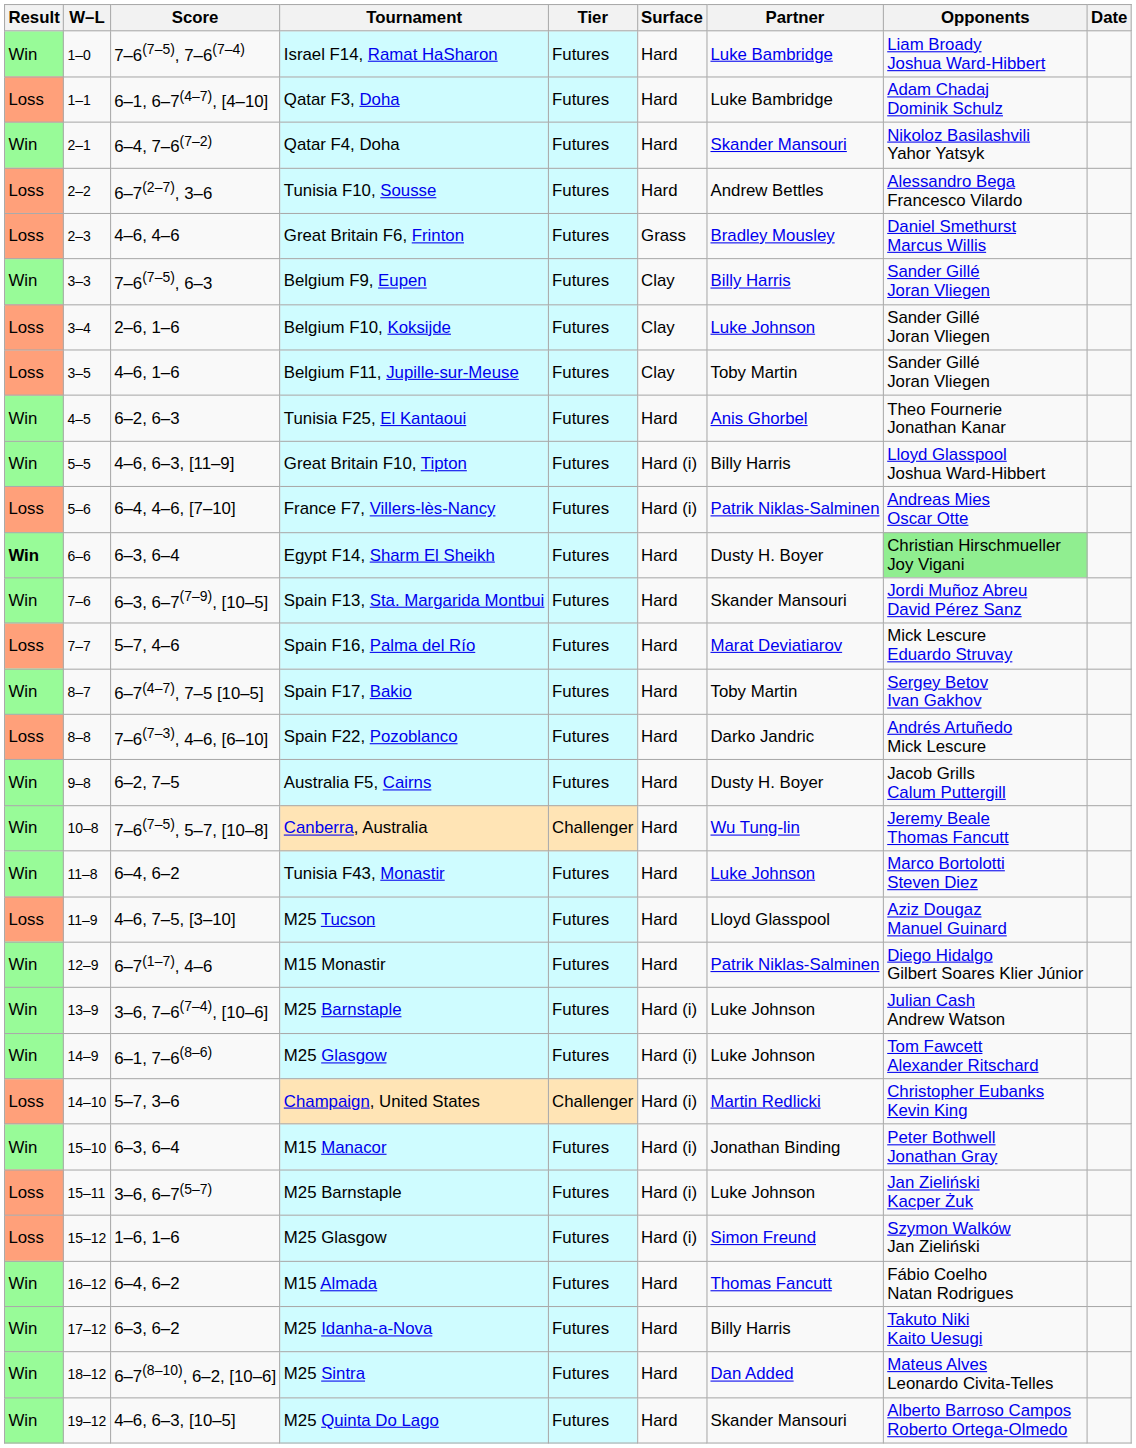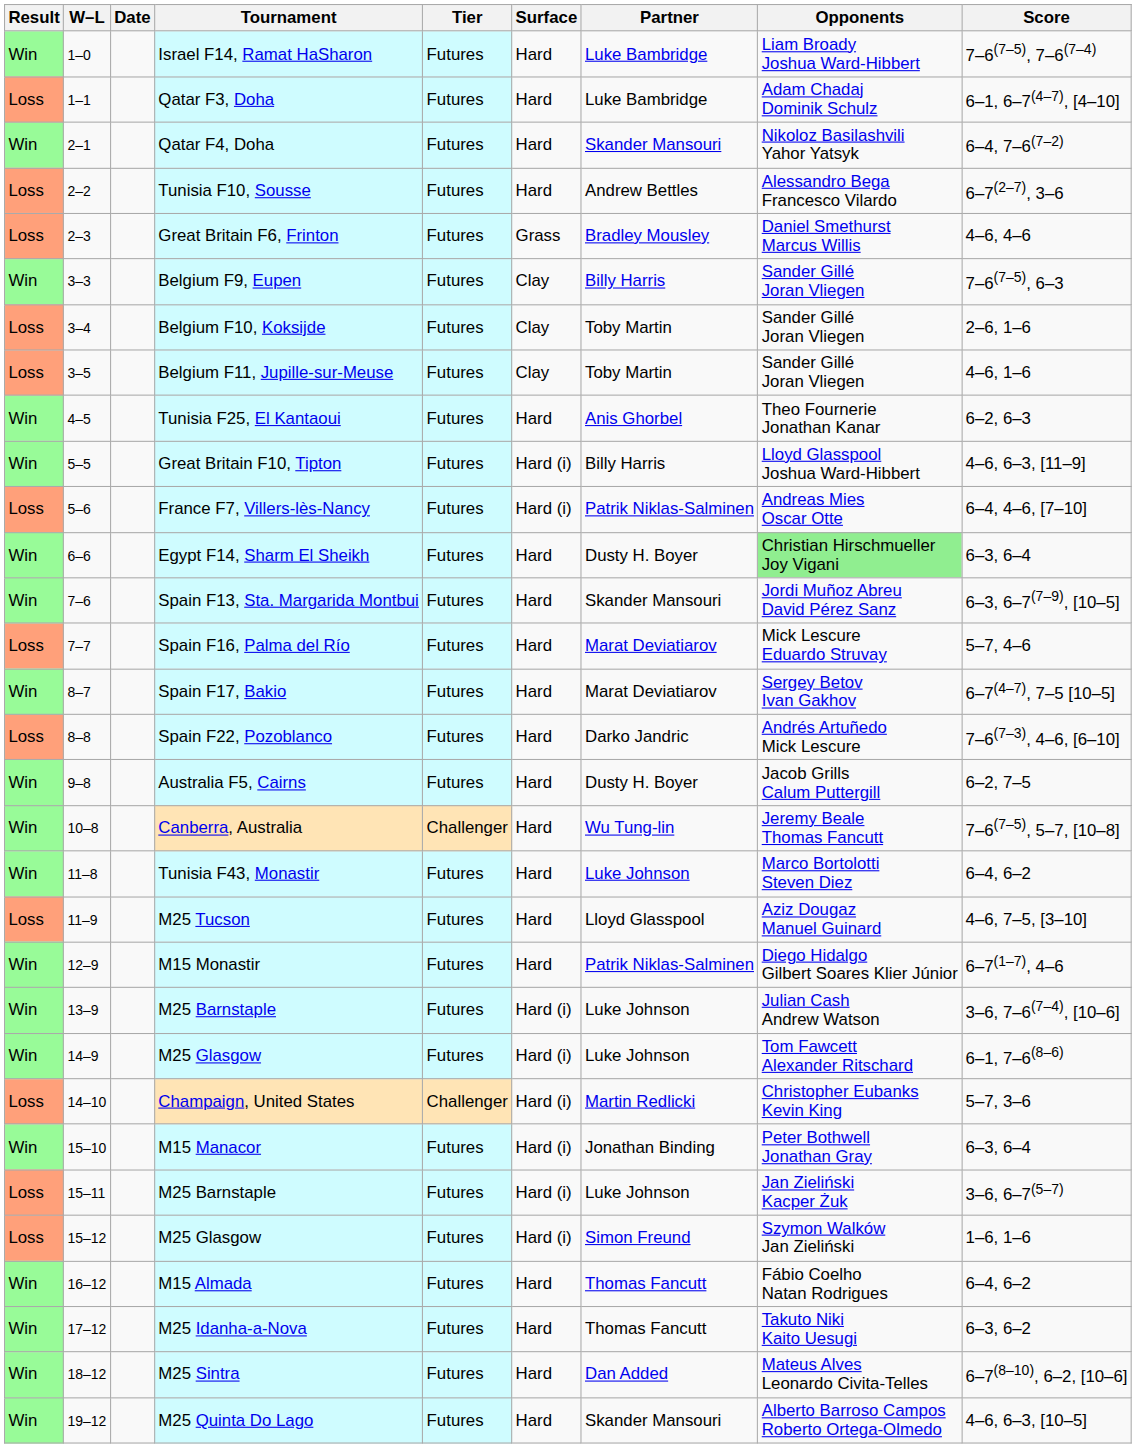 <table class="sortable wikitable">
 <tr>
 <th>Result</th>
 <th class="unsortable">W–L</th>
-<th class="unsortable">Score</th>
+<th>Date</th>
 <th>Tournament</th>
 <th>Tier</th>
 <th>Surface</th>
 <th>Partner</th>
 <th>Opponents</th>
-<th>Date</th>
+<th class="unsortable">Score</th>
 </tr>
 <tr>
 <td bgcolor=98FB98>Win</td>
 <td><small>1–0</small></td>
-<td>7–6<sup>(7–5)</sup>, 7–6<sup>(7–4)</sup></td>
+<td></td>
 <td style="background:#cffcff;">Israel F14, <a href='#'>Ramat HaSharon</a></td>
 <td style="background:#cffcff;">Futures</td>
 <td>Hard</td>
 <td> <a href='#'>Luke Bambridge</a></td>
 <td> <a href='#'>Liam Broady</a><br> <a href='#'>Joshua Ward-Hibbert</a></td>
-<td></td>
+<td>7–6<sup>(7–5)</sup>, 7–6<sup>(7–4)</sup></td>
 </tr>
 <tr>
 <td bgcolor=FFA07A>Loss</td>
 <td><small>1–1</small></td>
-<td>6–1, 6–7<sup>(4–7)</sup>, [4–10]</td>
+<td></td>
 <td style="background:#cffcff;">Qatar F3, <a href='#'>Doha</a></td>
 <td style="background:#cffcff;">Futures</td>
 <td>Hard</td>
 <td> Luke Bambridge</td>
 <td> <a href='#'>Adam Chadaj</a><br> <a href='#'>Dominik Schulz</a></td>
-<td></td>
+<td>6–1, 6–7<sup>(4–7)</sup>, [4–10]</td>
 </tr>
 <tr>
 <td bgcolor=98FB98>Win</td>
 <td><small>2–1</small></td>
-<td>6–4, 7–6<sup>(7–2)</sup></td>
+<td></td>
 <td style="background:#cffcff;">Qatar F4, Doha</td>
 <td style="background:#cffcff;">Futures</td>
 <td>Hard</td>
 <td> <a href='#'>Skander Mansouri</a></td>
 <td> <a href='#'>Nikoloz Basilashvili</a><br> Yahor Yatsyk</td>
-<td></td>
+<td>6–4, 7–6<sup>(7–2)</sup></td>
 </tr>
 <tr>
 <td bgcolor=FFA07A>Loss</td>
 <td><small>2–2</small></td>
-<td>6–7<sup>(2–7)</sup>, 3–6</td>
+<td></td>
 <td style="background:#cffcff;">Tunisia F10, <a href='#'>Sousse</a></td>
 <td style="background:#cffcff;">Futures</td>
 <td>Hard</td>
 <td> Andrew Bettles</td>
 <td> <a href='#'>Alessandro Bega</a><br> Francesco Vilardo</td>
-<td></td>
+<td>6–7<sup>(2–7)</sup>, 3–6</td>
 </tr>
 <tr>
 <td bgcolor=FFA07A>Loss</td>
 <td><small>2–3</small></td>
-<td>4–6, 4–6</td>
+<td></td>
 <td style="background:#cffcff;">Great Britain F6, <a href='#'>Frinton</a></td>
 <td style="background:#cffcff;">Futures</td>
 <td>Grass</td>
 <td> <a href='#'>Bradley Mousley</a></td>
 <td> <a href='#'>Daniel Smethurst</a><br> <a href='#'>Marcus Willis</a></td>
-<td></td>
+<td>4–6, 4–6</td>
 </tr>
 <tr>
 <td bgcolor=98FB98>Win</td>
 <td><small>3–3</small></td>
-<td>7–6<sup>(7–5)</sup>, 6–3</td>
+<td></td>
 <td style="background:#cffcff;">Belgium F9, <a href='#'>Eupen</a></td>
 <td style="background:#cffcff;">Futures</td>
 <td>Clay</td>
 <td> <a href='#'>Billy Harris</a></td>
 <td> <a href='#'>Sander Gillé</a><br> <a href='#'>Joran Vliegen</a></td>
-<td></td>
+<td>7–6<sup>(7–5)</sup>, 6–3</td>
 </tr>
 <tr>
 <td bgcolor=FFA07A>Loss</td>
 <td><small>3–4</small></td>
-<td>2–6, 1–6</td>
+<td></td>
 <td style="background:#cffcff;">Belgium F10, <a href='#'>Koksijde</a></td>
 <td style="background:#cffcff;">Futures</td>
 <td>Clay</td>
-<td> <a href='#'>Luke Johnson</a></td>
+<td> Toby Martin</td>
 <td> Sander Gillé<br> Joran Vliegen</td>
-<td></td>
+<td>2–6, 1–6</td>
 </tr>
 <tr>
 <td bgcolor=FFA07A>Loss</td>
 <td><small>3–5</small></td>
-<td>4–6, 1–6</td>
+<td></td>
 <td style="background:#cffcff;">Belgium F11, <a href='#'>Jupille-sur-Meuse</a></td>
 <td style="background:#cffcff;">Futures</td>
 <td>Clay</td>
 <td> Toby Martin</td>
 <td> Sander Gillé<br> Joran Vliegen</td>
-<td></td>
+<td>4–6, 1–6</td>
 </tr>
 <tr>
 <td bgcolor=98FB98>Win</td>
 <td><small>4–5</small></td>
-<td>6–2, 6–3</td>
+<td></td>
 <td style="background:#cffcff;">Tunisia F25, <a href='#'>El Kantaoui</a></td>
 <td style="background:#cffcff;">Futures</td>
 <td>Hard</td>
 <td> <a href='#'>Anis Ghorbel</a></td>
 <td> Theo Fournerie<br> Jonathan Kanar</td>
-<td></td>
+<td>6–2, 6–3</td>
 </tr>
 <tr>
 <td bgcolor=98FB98>Win</td>
 <td><small>5–5</small></td>
-<td>4–6, 6–3, [11–9]</td>
+<td></td>
 <td style="background:#cffcff;">Great Britain F10, <a href='#'>Tipton</a></td>
 <td style="background:#cffcff;">Futures</td>
 <td>Hard (i)</td>
 <td> Billy Harris</td>
 <td> <a href='#'>Lloyd Glasspool</a><br> Joshua Ward-Hibbert</td>
-<td></td>
+<td>4–6, 6–3, [11–9]</td>
 </tr>
 <tr>
 <td bgcolor=FFA07A>Loss</td>
 <td><small>5–6</small></td>
-<td>6–4, 4–6, [7–10]</td>
+<td></td>
 <td style="background:#cffcff;">France F7, <a href='#'>Villers-lès-Nancy</a></td>
 <td style="background:#cffcff;">Futures</td>
 <td>Hard (i)</td>
 <td> <a href='#'>Patrik Niklas-Salminen</a></td>
 <td> <a href='#'>Andreas Mies</a><br> <a href='#'>Oscar Otte</a></td>
-<td></td>
+<td>6–4, 4–6, [7–10]</td>
 </tr>
 <tr>
-<td bgcolor=98FB98><strong>Win</strong></td>
+<td bgcolor=98FB98>Win</td>
 <td><small>6–6</small></td>
-<td>6–3, 6–4</td>
+<td></td>
 <td style="background:#cffcff;">Egypt F14, <a href='#'>Sharm El Sheikh</a></td>
 <td style="background:#cffcff;">Futures</td>
 <td>Hard</td>
 <td> Dusty H. Boyer</td>
 <td style="background: lightgreen;"> Christian Hirschmueller<br> Joy Vigani</td>
-<td></td>
+<td>6–3, 6–4</td>
 </tr>
 <tr>
 <td bgcolor=98FB98>Win</td>
 <td><small>7–6</small></td>
-<td>6–3, 6–7<sup>(7–9)</sup>, [10–5]</td>
+<td></td>
 <td style="background:#cffcff;">Spain F13, <a href='#'>Sta. Margarida Montbui</a></td>
 <td style="background:#cffcff;">Futures</td>
 <td>Hard</td>
 <td> Skander Mansouri</td>
 <td> <a href='#'>Jordi Muñoz Abreu</a><br> <a href='#'>David Pérez Sanz</a></td>
-<td></td>
+<td>6–3, 6–7<sup>(7–9)</sup>, [10–5]</td>
 </tr>
 <tr>
 <td bgcolor=FFA07A>Loss</td>
 <td><small>7–7</small></td>
-<td>5–7, 4–6</td>
+<td></td>
 <td style="background:#cffcff;">Spain F16, <a href='#'>Palma del Río</a></td>
 <td style="background:#cffcff;">Futures</td>
 <td>Hard</td>
 <td> <a href='#'>Marat Deviatiarov</a></td>
 <td> Mick Lescure<br> <a href='#'>Eduardo Struvay</a></td>
-<td></td>
+<td>5–7, 4–6</td>
 </tr>
 <tr>
 <td bgcolor=98FB98>Win</td>
 <td><small>8–7</small></td>
-<td>6–7<sup>(4–7)</sup>, 7–5 [10–5]</td>
+<td></td>
 <td style="background:#cffcff;">Spain F17, <a href='#'>Bakio</a></td>
 <td style="background:#cffcff;">Futures</td>
 <td>Hard</td>
-<td> Toby Martin</td>
+<td> Marat Deviatiarov</td>
 <td> <a href='#'>Sergey Betov</a><br> <a href='#'>Ivan Gakhov</a></td>
-<td></td>
+<td>6–7<sup>(4–7)</sup>, 7–5 [10–5]</td>
 </tr>
 <tr>
 <td bgcolor=FFA07A>Loss</td>
 <td><small>8–8</small></td>
-<td>7–6<sup>(7–3)</sup>, 4–6, [6–10]</td>
+<td></td>
 <td style="background:#cffcff;">Spain F22, <a href='#'>Pozoblanco</a></td>
 <td style="background:#cffcff;">Futures</td>
 <td>Hard</td>
 <td> Darko Jandric</td>
 <td> <a href='#'>Andrés Artuñedo</a><br> Mick Lescure</td>
-<td></td>
+<td>7–6<sup>(7–3)</sup>, 4–6, [6–10]</td>
 </tr>
 <tr>
 <td bgcolor=98FB98>Win</td>
 <td><small>9–8</small></td>
-<td>6–2, 7–5</td>
+<td></td>
 <td style="background:#cffcff;">Australia F5, <a href='#'>Cairns</a></td>
 <td style="background:#cffcff;">Futures</td>
 <td>Hard</td>
 <td> Dusty H. Boyer</td>
 <td> Jacob Grills<br> <a href='#'>Calum Puttergill</a></td>
-<td></td>
+<td>6–2, 7–5</td>
 </tr>
 <tr>
 <td bgcolor=98FB98>Win</td>
 <td><small>10–8</small></td>
-<td>7–6<sup>(7–5)</sup>, 5–7, [10–8]</td>
+<td><a href='#'></a></td>
 <td style="background:moccasin;"><a href='#'>Canberra</a>, Australia</td>
 <td style="background:moccasin;">Challenger</td>
 <td>Hard</td>
 <td> <a href='#'>Wu Tung-lin</a></td>
 <td> <a href='#'>Jeremy Beale</a><br> <a href='#'>Thomas Fancutt</a></td>
-<td><a href='#'></a></td>
+<td>7–6<sup>(7–5)</sup>, 5–7, [10–8]</td>
 </tr>
 <tr>
 <td bgcolor=98FB98>Win</td>
 <td><small>11–8</small></td>
-<td>6–4, 6–2</td>
+<td></td>
 <td style="background:#cffcff;">Tunisia F43, <a href='#'>Monastir</a></td>
 <td style="background:#cffcff;">Futures</td>
 <td>Hard</td>
 <td> <a href='#'>Luke Johnson</a></td>
 <td> <a href='#'>Marco Bortolotti</a><br> <a href='#'>Steven Diez</a></td>
-<td></td>
+<td>6–4, 6–2</td>
 </tr>
 <tr>
 <td bgcolor=FFA07A>Loss</td>
 <td><small>11–9</small></td>
-<td>4–6, 7–5, [3–10]</td>
+<td></td>
 <td style="background:#cffcff;">M25 <a href='#'>Tucson</a></td>
 <td style="background:#cffcff;">Futures</td>
 <td>Hard</td>
 <td> Lloyd Glasspool</td>
 <td> <a href='#'>Aziz Dougaz</a><br> <a href='#'>Manuel Guinard</a></td>
-<td></td>
+<td>4–6, 7–5, [3–10]</td>
 </tr>
 <tr>
 <td bgcolor=98FB98>Win</td>
 <td><small>12–9</small></td>
-<td>6–7<sup>(1–7)</sup>, 4–6</td>
+<td></td>
 <td style="background:#cffcff;">M15 Monastir</td>
 <td style="background:#cffcff;">Futures</td>
 <td>Hard</td>
 <td> <a href='#'>Patrik Niklas-Salminen</a></td>
 <td> <a href='#'>Diego Hidalgo</a><br> Gilbert Soares Klier Júnior</td>
-<td></td>
+<td>6–7<sup>(1–7)</sup>, 4–6</td>
 </tr>
 <tr>
 <td bgcolor=98FB98>Win</td>
 <td><small>13–9</small></td>
-<td>3–6, 7–6<sup>(7–4)</sup>, [10–6]</td>
+<td></td>
 <td style="background:#cffcff;">M25 <a href='#'>Barnstaple</a></td>
 <td style="background:#cffcff;">Futures</td>
 <td>Hard (i)</td>
 <td> Luke Johnson</td>
 <td> <a href='#'>Julian Cash</a><br> Andrew Watson</td>
-<td></td>
+<td>3–6, 7–6<sup>(7–4)</sup>, [10–6]</td>
 </tr>
 <tr>
 <td bgcolor=98FB98>Win</td>
 <td><small>14–9</small></td>
-<td>6–1, 7–6<sup>(8–6)</sup></td>
+<td></td>
 <td style="background:#cffcff;">M25 <a href='#'>Glasgow</a></td>
 <td style="background:#cffcff;">Futures</td>
 <td>Hard (i)</td>
 <td> Luke Johnson</td>
 <td> <a href='#'>Tom Fawcett</a><br> <a href='#'>Alexander Ritschard</a></td>
-<td></td>
+<td>6–1, 7–6<sup>(8–6)</sup></td>
 </tr>
 <tr>
 <td bgcolor=FFA07A>Loss</td>
 <td><small>14–10</small></td>
-<td>5–7, 3–6</td>
+<td><a href='#'></a></td>
 <td style="background:moccasin;"><a href='#'>Champaign</a>, United States</td>
 <td style="background:moccasin;">Challenger</td>
 <td>Hard (i)</td>
 <td> <a href='#'>Martin Redlicki</a></td>
 <td> <a href='#'>Christopher Eubanks</a><br> <a href='#'>Kevin King</a></td>
-<td><a href='#'></a></td>
+<td>5–7, 3–6</td>
 </tr>
 <tr>
 <td bgcolor=98FB98>Win</td>
 <td><small>15–10</small></td>
-<td>6–3, 6–4</td>
+<td></td>
 <td style="background:#cffcff;">M15 <a href='#'>Manacor</a></td>
 <td style="background:#cffcff;">Futures</td>
 <td>Hard (i)</td>
 <td> Jonathan Binding</td>
 <td> <a href='#'>Peter Bothwell</a><br> <a href='#'>Jonathan Gray</a></td>
-<td></td>
+<td>6–3, 6–4</td>
 </tr>
 <tr>
 <td bgcolor=FFA07A>Loss</td>
 <td><small>15–11</small></td>
-<td>3–6, 6–7<sup>(5–7)</sup></td>
+<td></td>
 <td style="background:#cffcff;">M25 Barnstaple</td>
 <td style="background:#cffcff;">Futures</td>
 <td>Hard (i)</td>
 <td> Luke Johnson</td>
 <td> <a href='#'>Jan Zieliński</a><br> <a href='#'>Kacper Żuk</a></td>
-<td></td>
+<td>3–6, 6–7<sup>(5–7)</sup></td>
 </tr>
 <tr>
 <td bgcolor=FFA07A>Loss</td>
 <td><small>15–12</small></td>
-<td>1–6, 1–6</td>
+<td></td>
 <td style="background:#cffcff;">M25 Glasgow</td>
 <td style="background:#cffcff;">Futures</td>
 <td>Hard (i)</td>
 <td> <a href='#'>Simon Freund</a></td>
 <td> <a href='#'>Szymon Walków</a><br> Jan Zieliński</td>
-<td></td>
+<td>1–6, 1–6</td>
 </tr>
 <tr>
 <td bgcolor=98FB98>Win</td>
 <td><small>16–12</small></td>
-<td>6–4, 6–2</td>
+<td></td>
 <td style="background:#cffcff;">M15 <a href='#'>Almada</a></td>
 <td style="background:#cffcff;">Futures</td>
 <td>Hard</td>
 <td> <a href='#'>Thomas Fancutt</a></td>
 <td> Fábio Coelho<br> Natan Rodrigues</td>
-<td></td>
+<td>6–4, 6–2</td>
 </tr>
 <tr>
 <td bgcolor=98FB98>Win</td>
 <td><small>17–12</small></td>
-<td>6–3, 6–2</td>
+<td></td>
 <td style="background:#cffcff;">M25 <a href='#'>Idanha-a-Nova</a></td>
 <td style="background:#cffcff;">Futures</td>
 <td>Hard</td>
-<td> Billy Harris</td>
+<td> Thomas Fancutt</td>
 <td> <a href='#'>Takuto Niki</a><br> <a href='#'>Kaito Uesugi</a></td>
-<td></td>
+<td>6–3, 6–2</td>
 </tr>
 <tr>
 <td bgcolor=98FB98>Win</td>
 <td><small>18–12</small></td>
-<td>6–7<sup>(8–10)</sup>, 6–2, [10–6]</td>
+<td></td>
 <td style="background:#cffcff;">M25 <a href='#'>Sintra</a></td>
 <td style="background:#cffcff;">Futures</td>
 <td>Hard</td>
 <td> <a href='#'>Dan Added</a></td>
 <td> <a href='#'>Mateus Alves</a><br> Leonardo Civita-Telles</td>
-<td></td>
+<td>6–7<sup>(8–10)</sup>, 6–2, [10–6]</td>
 </tr>
 <tr>
 <td bgcolor=98FB98>Win</td>
 <td><small>19–12</small></td>
-<td>4–6, 6–3, [10–5]</td>
+<td></td>
 <td style="background:#cffcff;">M25 <a href='#'>Quinta Do Lago</a></td>
 <td style="background:#cffcff;">Futures</td>
 <td>Hard</td>
 <td> Skander Mansouri</td>
 <td> <a href='#'>Alberto Barroso Campos</a><br> <a href='#'>Roberto Ortega-Olmedo</a></td>
-<td></td>
+<td>4–6, 6–3, [10–5]</td>
 </tr>
 </table>
